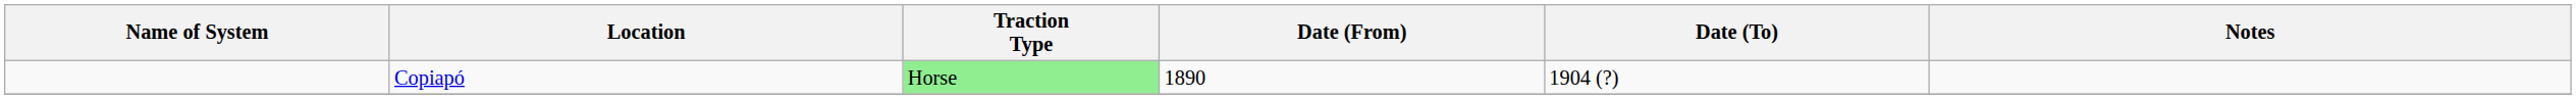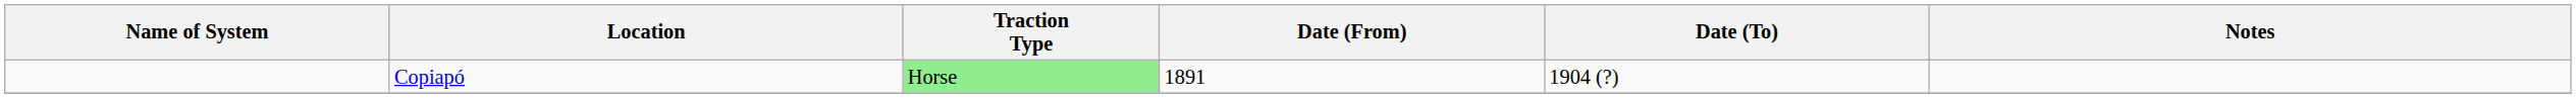 <table class="wikitable" width=100%>
 <tr>
 <th width=15%>Name of System</th>
 <th width=20%>Location</th>
 <th width=10%>Traction<br>Type</th>
 <th width=15%>Date (From)</th>
 <th width=15%>Date (To)</th>
 <th width=25%>Notes</th>
 </tr>
 <tr>
 <td> </td>
 <td><a href='#'>Copiapó</a></td>
 <td style="background: lightgreen;">Horse</td>
-<td>1890</td>
+<td>1891</td>
 <td>1904 (?)</td>
 <td></td>
 </tr>
 <tr>
 </tr>
 </table>
